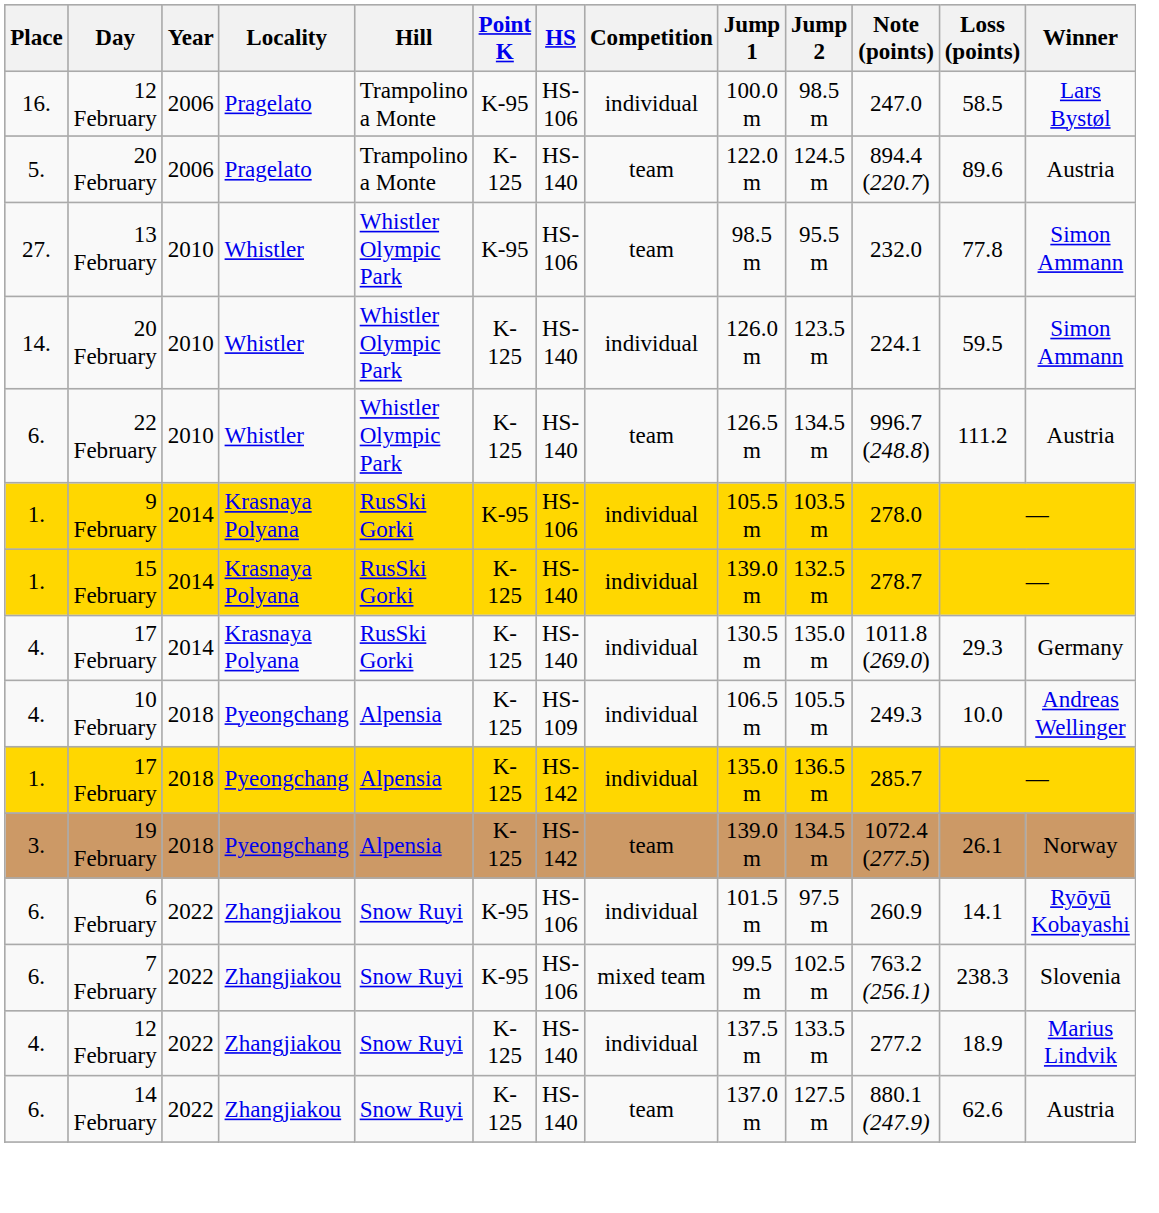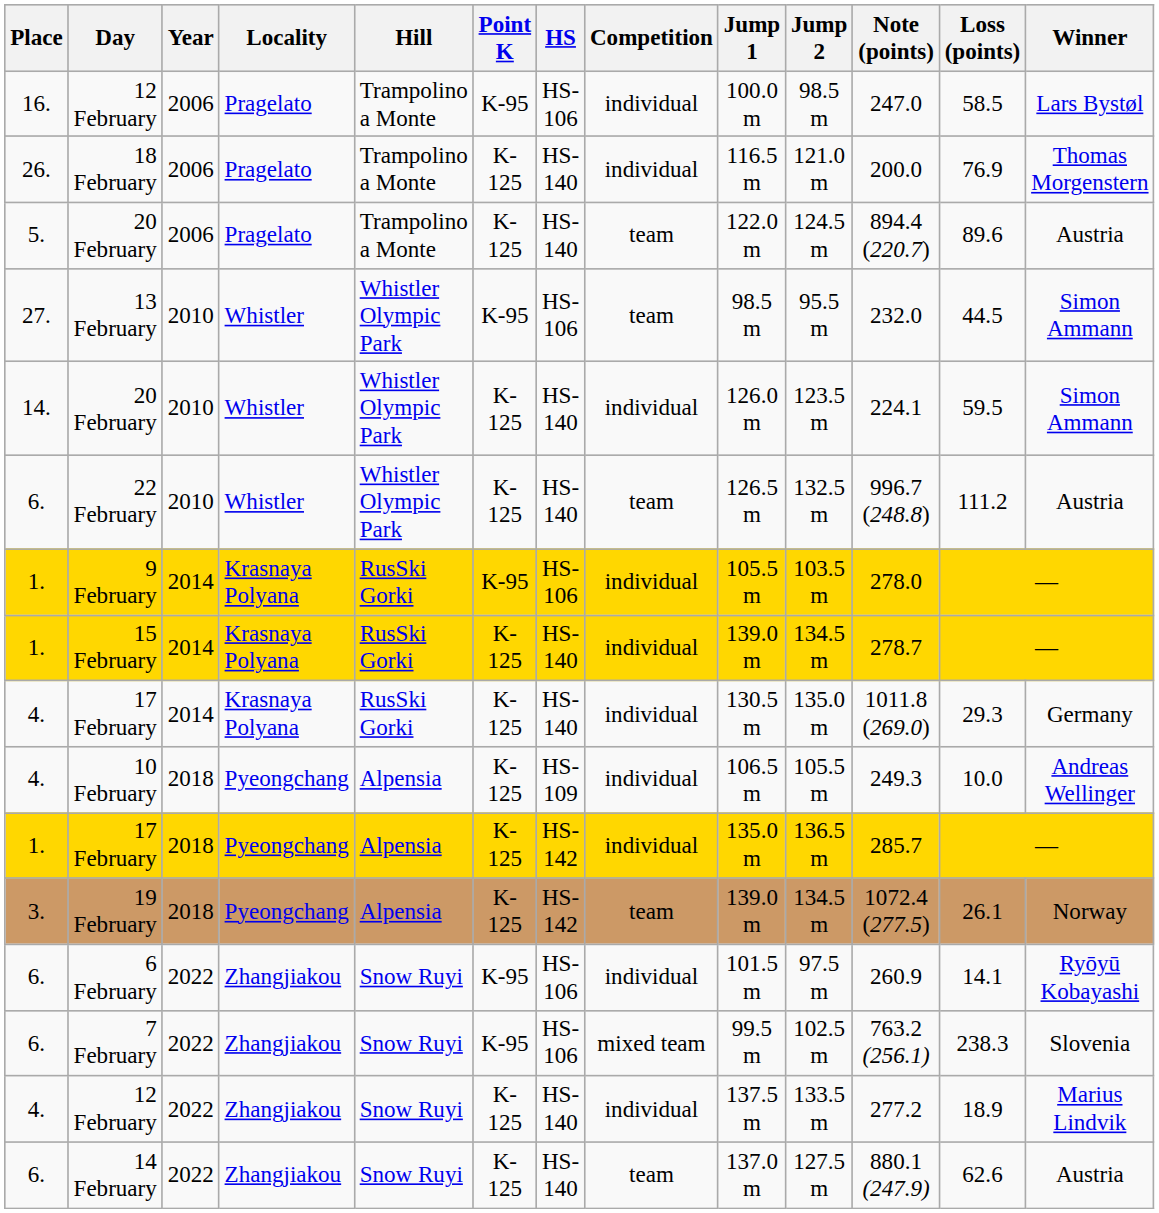 <table width=100% class=wikitable style="font-size: 89%; text-align:center">
 <tr>
 <th>Place</th>
 <th>Day</th>
 <th>Year</th>
 <th>Locality</th>
 <th>Hill</th>
 <th><a href='#'>Point K</a></th>
 <th><a href='#'>HS</a></th>
 <th>Competition</th>
 <th>Jump 1</th>
 <th>Jump 2</th>
 <th>Note (points)</th>
 <th>Loss (points)</th>
 <th>Winner</th>
 </tr>
 <tr>
 <td>16.</td>
 <td align=right>12 February</td>
 <td>2006</td>
 <td align=left><a href='#'>Pragelato</a></td>
 <td align=left>Trampolino a Monte</td>
 <td>K-95</td>
 <td>HS-106</td>
 <td>individual</td>
 <td>100.0 m</td>
 <td>98.5 m</td>
 <td>247.0</td>
 <td>58.5</td>
 <td><a href='#'>Lars Bystøl</a></td>
 </tr>
 <tr>
+<td>26.</td>
+<td align=right>18 February</td>
+<td>2006</td>
+<td align=left><a href='#'>Pragelato</a></td>
+<td align=left>Trampolino a Monte</td>
+<td>K-125</td>
+<td>HS-140</td>
+<td>individual</td>
+<td>116.5 m</td>
+<td>121.0 m</td>
+<td>200.0</td>
+<td>76.9</td>
+<td><a href='#'>Thomas Morgenstern</a></td>
+</tr>
+<tr>
 <td>5.</td>
 <td align=right>20 February</td>
 <td>2006</td>
 <td align=left><a href='#'>Pragelato</a></td>
 <td align=left>Trampolino a Monte</td>
 <td>K-125</td>
 <td>HS-140</td>
 <td>team</td>
 <td>122.0 m</td>
 <td>124.5 m</td>
 <td>894.4 (<em>220.7</em>)</td>
 <td>89.6</td>
 <td>Austria</td>
 </tr>
 <tr>
 <td>27.</td>
 <td align=right>13 February</td>
 <td>2010</td>
 <td align=left><a href='#'>Whistler</a></td>
 <td align=left><a href='#'>Whistler Olympic Park</a></td>
 <td>K-95</td>
 <td>HS-106</td>
 <td>team</td>
 <td>98.5 m</td>
 <td>95.5 m</td>
 <td>232.0</td>
-<td>77.8</td>
+<td>44.5</td>
 <td><a href='#'>Simon Ammann</a></td>
 </tr>
 <tr>
 <td>14.</td>
 <td align=right>20 February</td>
 <td>2010</td>
 <td align=left><a href='#'>Whistler</a></td>
 <td align=left><a href='#'>Whistler Olympic Park</a></td>
 <td>K-125</td>
 <td>HS-140</td>
 <td>individual</td>
 <td>126.0 m</td>
 <td>123.5 m</td>
 <td>224.1</td>
 <td>59.5</td>
 <td><a href='#'>Simon Ammann</a></td>
 </tr>
 <tr>
 <td>6.</td>
 <td align=right>22 February</td>
 <td>2010</td>
 <td align=left><a href='#'>Whistler</a></td>
 <td align=left><a href='#'>Whistler Olympic Park</a></td>
 <td>K-125</td>
 <td>HS-140</td>
 <td>team</td>
 <td>126.5 m</td>
-<td>134.5 m</td>
+<td>132.5 m</td>
 <td>996.7 (<em>248.8</em>)</td>
 <td>111.2</td>
 <td>Austria</td>
 </tr>
 <tr bgcolor=Gold>
 <td>1. </td>
 <td align=right>9 February</td>
 <td>2014</td>
 <td align=left><a href='#'>Krasnaya Polyana</a></td>
 <td align=left><a href='#'>RusSki Gorki</a></td>
 <td>K-95</td>
 <td>HS-106</td>
 <td>individual</td>
 <td>105.5 m</td>
 <td>103.5 m</td>
 <td>278.0</td>
 <td colspan=2>—</td>
 </tr>
 <tr bgcolor=Gold>
 <td>1. </td>
 <td align=right>15 February</td>
 <td>2014</td>
 <td align=left><a href='#'>Krasnaya Polyana</a></td>
 <td align=left><a href='#'>RusSki Gorki</a></td>
 <td>K-125</td>
 <td>HS-140</td>
 <td>individual</td>
 <td>139.0 m</td>
-<td>132.5 m</td>
+<td>134.5 m</td>
 <td>278.7</td>
 <td colspan=2>—</td>
 </tr>
 <tr>
 <td>4.</td>
 <td align=right>17 February</td>
 <td>2014</td>
 <td align=left><a href='#'>Krasnaya Polyana</a></td>
 <td align=left><a href='#'>RusSki Gorki</a></td>
 <td>K-125</td>
 <td>HS-140</td>
 <td>individual</td>
 <td>130.5 m</td>
 <td>135.0 m</td>
 <td>1011.8 (<em>269.0</em>)</td>
 <td>29.3</td>
 <td>Germany</td>
 </tr>
 <tr>
 <td>4.</td>
 <td align=right>10 February</td>
 <td>2018</td>
 <td align=left><a href='#'>Pyeongchang</a></td>
 <td align=left><a href='#'>Alpensia</a></td>
 <td>K-125</td>
 <td>HS-109</td>
 <td>individual</td>
 <td>106.5 m</td>
 <td>105.5 m</td>
 <td>249.3</td>
 <td>10.0</td>
 <td><a href='#'>Andreas Wellinger</a></td>
 </tr>
 <tr bgcolor=Gold>
 <td>1. </td>
 <td align=right>17 February</td>
 <td>2018</td>
 <td align=left><a href='#'>Pyeongchang</a></td>
 <td align=left><a href='#'>Alpensia</a></td>
 <td>K-125</td>
 <td>HS-142</td>
 <td>individual</td>
 <td>135.0 m</td>
 <td>136.5 m</td>
 <td>285.7</td>
 <td colspan=2>—</td>
 </tr>
 <tr bgcolor=CC9966>
 <td>3. </td>
 <td align=right>19 February</td>
 <td>2018</td>
 <td align=left><a href='#'>Pyeongchang</a></td>
 <td align=left><a href='#'>Alpensia</a></td>
 <td>K-125</td>
 <td>HS-142</td>
 <td>team</td>
 <td>139.0 m</td>
 <td>134.5 m</td>
 <td>1072.4 (<em>277.5</em>)</td>
 <td>26.1</td>
 <td>Norway</td>
 </tr>
 <tr>
 <td>6.</td>
 <td align=right>6 February</td>
 <td>2022</td>
 <td align=left><a href='#'>Zhangjiakou</a></td>
 <td align=left><a href='#'>Snow Ruyi</a></td>
 <td>K-95</td>
 <td>HS-106</td>
 <td>individual</td>
 <td>101.5 m</td>
 <td>97.5 m</td>
 <td>260.9</td>
 <td>14.1</td>
 <td><a href='#'>Ryōyū Kobayashi</a></td>
 </tr>
 <tr>
 <td>6.</td>
 <td align=right>7 February</td>
 <td>2022</td>
 <td align=left><a href='#'>Zhangjiakou</a></td>
 <td align=left><a href='#'>Snow Ruyi</a></td>
 <td>K-95</td>
 <td>HS-106</td>
 <td>mixed team</td>
 <td>99.5 m</td>
 <td>102.5 m</td>
 <td>763.2 <em>(256.1)</em></td>
 <td>238.3</td>
 <td>Slovenia</td>
 </tr>
 <tr>
 <td>4.</td>
 <td align=right>12 February</td>
 <td>2022</td>
 <td align=left><a href='#'>Zhangjiakou</a></td>
 <td align=left><a href='#'>Snow Ruyi</a></td>
 <td>K-125</td>
 <td>HS-140</td>
 <td>individual</td>
 <td>137.5 m</td>
 <td>133.5 m</td>
 <td>277.2</td>
 <td>18.9</td>
 <td><a href='#'>Marius Lindvik</a></td>
 </tr>
 <tr>
 <td>6.</td>
 <td align=right>14 February</td>
 <td>2022</td>
 <td align=left><a href='#'>Zhangjiakou</a></td>
 <td align=left><a href='#'>Snow Ruyi</a></td>
 <td>K-125</td>
 <td>HS-140</td>
 <td>team</td>
 <td>137.0 m</td>
 <td>127.5 m</td>
 <td>880.1 <em>(247.9)</em></td>
 <td>62.6</td>
 <td>Austria</td>
 </tr>
 </table>
